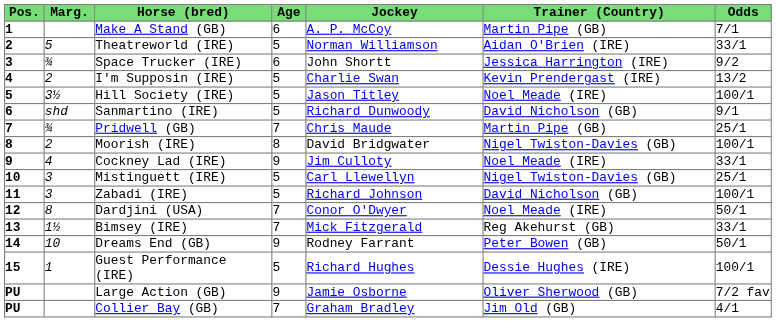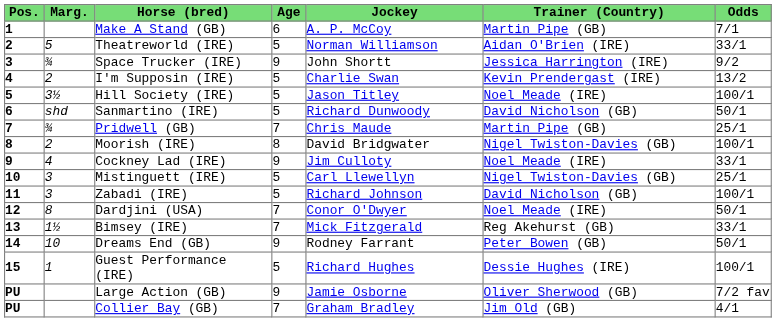 <table border="1" cellpadding="0" style="border-collapse: collapse; font-size:90%">
 <tr style="background:#7d7; text-align:center;">
 <td style="width:35px;"><strong>Pos.</strong></td>
 <td style="width:45px;"><strong>Marg.</strong></td>
 <td style="width:160px;"><strong>Horse (bred)</strong></td>
 <td style="width:30px;"><strong>Age</strong></td>
 <td style="width:160px;"><strong>Jockey</strong></td>
 <td style="width:210px;"><strong>Trainer (Country)</strong></td>
 <td style="width:50px;"><strong>Odds</strong></td>
 </tr>
 <tr>
 <td><strong>1</strong></td>
 <td></td>
 <td><a href='#'>Make A Stand</a> (GB)</td>
 <td>6</td>
 <td><a href='#'>A. P. McCoy</a></td>
 <td><a href='#'>Martin Pipe</a> (GB)</td>
 <td>7/1</td>
 </tr>
 <tr>
 <td><strong>2</strong></td>
 <td><em>5</em></td>
 <td>Theatreworld (IRE)</td>
 <td>5</td>
 <td><a href='#'>Norman Williamson</a></td>
 <td><a href='#'>Aidan O'Brien</a> (IRE)</td>
 <td>33/1</td>
 </tr>
 <tr>
 <td><strong>3</strong></td>
 <td><em>¾</em></td>
 <td>Space Trucker (IRE)</td>
-<td>6</td>
+<td>9</td>
 <td>John Shortt</td>
 <td><a href='#'>Jessica Harrington</a> (IRE)</td>
 <td>9/2</td>
 </tr>
 <tr>
 <td><strong>4</strong></td>
 <td><em>2</em></td>
 <td>I'm Supposin (IRE)</td>
 <td>5</td>
 <td><a href='#'>Charlie Swan</a></td>
 <td><a href='#'>Kevin Prendergast</a> (IRE)</td>
 <td>13/2</td>
 </tr>
 <tr>
 <td><strong>5</strong></td>
 <td><em>3½</em></td>
 <td>Hill Society (IRE)</td>
 <td>5</td>
 <td><a href='#'>Jason Titley</a></td>
 <td><a href='#'>Noel Meade</a> (IRE)</td>
 <td>100/1</td>
 </tr>
 <tr>
 <td><strong>6</strong></td>
 <td><em>shd</em></td>
 <td>Sanmartino (IRE)</td>
 <td>5</td>
 <td><a href='#'>Richard Dunwoody</a></td>
 <td><a href='#'>David Nicholson</a> (GB)</td>
-<td>9/1</td>
+<td>50/1</td>
 </tr>
 <tr>
 <td><strong>7</strong></td>
 <td><em>¾</em></td>
 <td><a href='#'>Pridwell</a> (GB)</td>
 <td>7</td>
 <td><a href='#'>Chris Maude</a></td>
 <td><a href='#'>Martin Pipe</a> (GB)</td>
 <td>25/1</td>
 </tr>
 <tr>
 <td><strong>8</strong></td>
 <td><em>2</em></td>
 <td>Moorish (IRE)</td>
 <td>8</td>
 <td>David Bridgwater</td>
 <td><a href='#'>Nigel Twiston-Davies</a> (GB)</td>
 <td>100/1</td>
 </tr>
 <tr>
 <td><strong>9</strong></td>
 <td><em>4</em></td>
 <td>Cockney Lad (IRE)</td>
 <td>9</td>
 <td><a href='#'>Jim Culloty</a></td>
 <td><a href='#'>Noel Meade</a> (IRE)</td>
 <td>33/1</td>
 </tr>
 <tr>
 <td><strong>10</strong></td>
 <td><em>3</em></td>
 <td>Mistinguett (IRE)</td>
 <td>5</td>
 <td><a href='#'>Carl Llewellyn</a></td>
 <td><a href='#'>Nigel Twiston-Davies</a> (GB)</td>
 <td>25/1</td>
 </tr>
 <tr>
 <td><strong>11</strong></td>
 <td><em>3</em></td>
 <td>Zabadi (IRE)</td>
 <td>5</td>
 <td><a href='#'>Richard Johnson</a></td>
 <td><a href='#'>David Nicholson</a> (GB)</td>
 <td>100/1</td>
 </tr>
 <tr>
 <td><strong>12</strong></td>
 <td><em>8</em></td>
 <td>Dardjini (USA)</td>
 <td>7</td>
 <td><a href='#'>Conor O'Dwyer</a></td>
 <td><a href='#'>Noel Meade</a> (IRE)</td>
 <td>50/1</td>
 </tr>
 <tr>
 <td><strong>13</strong></td>
 <td><em>1½</em></td>
 <td>Bimsey (IRE)</td>
 <td>7</td>
 <td><a href='#'>Mick Fitzgerald</a></td>
 <td>Reg Akehurst (GB)</td>
 <td>33/1</td>
 </tr>
 <tr>
 <td><strong>14</strong></td>
 <td><em>10</em></td>
 <td>Dreams End (GB)</td>
 <td>9</td>
 <td>Rodney Farrant</td>
 <td><a href='#'>Peter Bowen</a> (GB)</td>
 <td>50/1</td>
 </tr>
 <tr>
 <td><strong>15</strong></td>
 <td><em>1</em></td>
 <td>Guest Performance (IRE)</td>
 <td>5</td>
 <td><a href='#'>Richard Hughes</a></td>
 <td><a href='#'>Dessie Hughes</a> (IRE)</td>
 <td>100/1</td>
 </tr>
 <tr>
 <td><strong>PU</strong></td>
 <td></td>
 <td>Large Action (GB)</td>
 <td>9</td>
 <td><a href='#'>Jamie Osborne</a></td>
 <td><a href='#'>Oliver Sherwood</a> (GB)</td>
 <td>7/2 fav</td>
 </tr>
 <tr>
 <td><strong>PU</strong></td>
 <td></td>
 <td><a href='#'>Collier Bay</a> (GB)</td>
 <td>7</td>
 <td><a href='#'>Graham Bradley</a></td>
 <td><a href='#'>Jim Old</a> (GB)</td>
 <td>4/1</td>
 </tr>
 </table>
